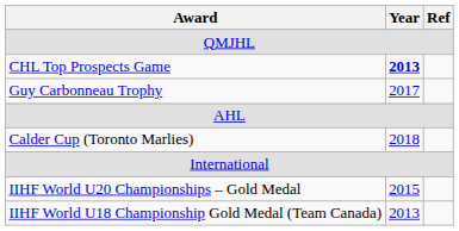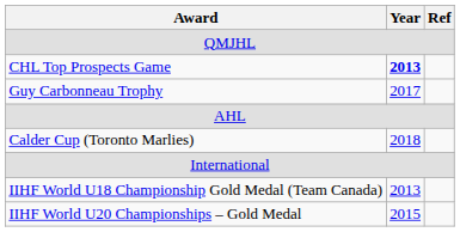 <table class="wikitable">
 <tr>
 <th>Award</th>
 <th>Year</th>
 <th>Ref</th>
 </tr>
 <tr ALIGN="center" bgcolor="#e0e0e0">
 <td colspan="3"><a href='#'>QMJHL</a></td>
 </tr>
 <tr>
 <td><a href='#'>CHL Top Prospects Game</a></td>
 <td><strong><a href='#'>2013</a></strong></td>
 <td></td>
 </tr>
 <tr>
 <td><a href='#'>Guy Carbonneau Trophy</a></td>
 <td><a href='#'>2017</a></td>
 <td></td>
 </tr>
 <tr ALIGN="center" bgcolor="#e0e0e0">
 <td colspan="3"><a href='#'>AHL</a></td>
 </tr>
 <tr>
 <td><a href='#'>Calder Cup</a> (Toronto Marlies)</td>
 <td><a href='#'>2018</a></td>
 <td></td>
 </tr>
 <tr ALIGN="center" bgcolor="#e0e0e0">
 <td colspan="3"><a href='#'>International</a></td>
 </tr>
 <tr>
+<td><a href='#'>IIHF World U18 Championship</a> Gold Medal (Team Canada)</td>
+<td><a href='#'>2013</a></td>
+<td></td>
+</tr>
+<tr>
 <td><a href='#'>IIHF World U20 Championships</a> – Gold Medal</td>
 <td><a href='#'>2015</a></td>
 <td></td>
 </tr>
-<tr>
-<td><a href='#'>IIHF World U18 Championship</a> Gold Medal (Team Canada)</td>
-<td><a href='#'>2013</a></td>
-<td></td>
-</tr>
 </table>
